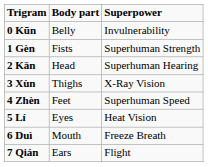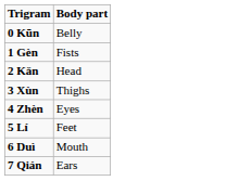 <table class="wikitable">
 <tr>
 <td><strong>Trigram</strong></td>
 <td><strong>Body part</strong></td>
-<td><strong>Superpower</strong></td>
 </tr>
 <tr>
 <td><strong>0  Kūn </strong></td>
 <td>Belly</td>
-<td>Invulnerability</td>
 </tr>
 <tr>
 <td><strong>1  Gèn </strong></td>
 <td>Fists</td>
-<td>Superhuman Strength</td>
 </tr>
 <tr>
 <td><strong>2  Kǎn </strong></td>
 <td>Head</td>
-<td>Superhuman Hearing</td>
 </tr>
 <tr>
 <td><strong>3  Xùn </strong></td>
 <td>Thighs</td>
-<td>X-Ray Vision</td>
 </tr>
 <tr>
 <td><strong>4  Zhèn </strong></td>
-<td>Feet</td>
-<td>Superhuman Speed</td>
+<td>Eyes</td>
 </tr>
 <tr>
 <td><strong>5  Lí </strong></td>
-<td>Eyes</td>
-<td>Heat Vision</td>
+<td>Feet</td>
 </tr>
 <tr>
 <td><strong>6  Duì </strong></td>
 <td>Mouth</td>
-<td>Freeze Breath</td>
 </tr>
 <tr>
 <td><strong>7  Qián </strong></td>
 <td>Ears</td>
-<td>Flight</td>
 </tr>
 </table>
